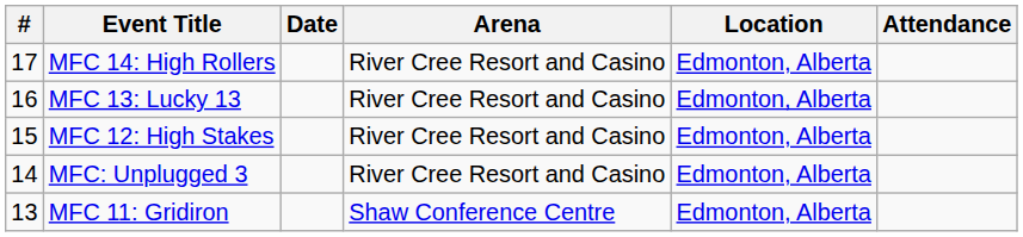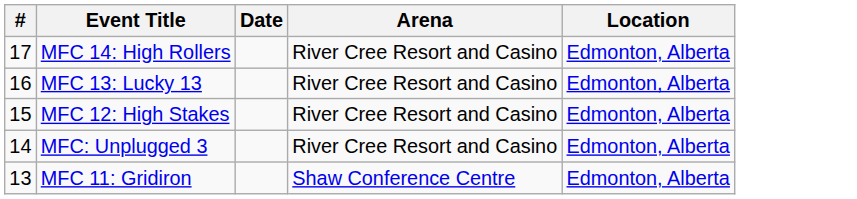 <table class="sortable wikitable succession-box" style="font-size:90%;">
 <tr>
 <th scope="col">#</th>
 <th scope="col">Event Title</th>
 <th scope="col">Date</th>
 <th scope="col">Arena</th>
 <th scope="col">Location</th>
-<th scope="col">Attendance</th>
 </tr>
 <tr>
 <td style="text-align:center">17</td>
 <td><a href='#'>MFC 14: High Rollers</a></td>
 <td></td>
 <td>River Cree Resort and Casino</td>
 <td><a href='#'>Edmonton, Alberta</a></td>
-<td></td>
 </tr>
 <tr>
 <td style="text-align:center">16</td>
 <td><a href='#'>MFC 13: Lucky 13</a></td>
 <td></td>
 <td>River Cree Resort and Casino</td>
 <td><a href='#'>Edmonton, Alberta</a></td>
-<td></td>
 </tr>
 <tr>
 <td style="text-align:center">15</td>
 <td><a href='#'>MFC 12: High Stakes</a></td>
 <td></td>
 <td>River Cree Resort and Casino</td>
 <td><a href='#'>Edmonton, Alberta</a></td>
-<td></td>
 </tr>
 <tr>
 <td style="text-align:center">14</td>
 <td><a href='#'>MFC: Unplugged 3</a></td>
 <td></td>
 <td>River Cree Resort and Casino</td>
 <td><a href='#'>Edmonton, Alberta</a></td>
-<td></td>
 </tr>
 <tr>
 <td style="text-align:center">13</td>
 <td><a href='#'>MFC 11: Gridiron</a></td>
 <td></td>
 <td><a href='#'>Shaw Conference Centre</a></td>
 <td><a href='#'>Edmonton, Alberta</a></td>
-<td></td>
 </tr>
 </table>
